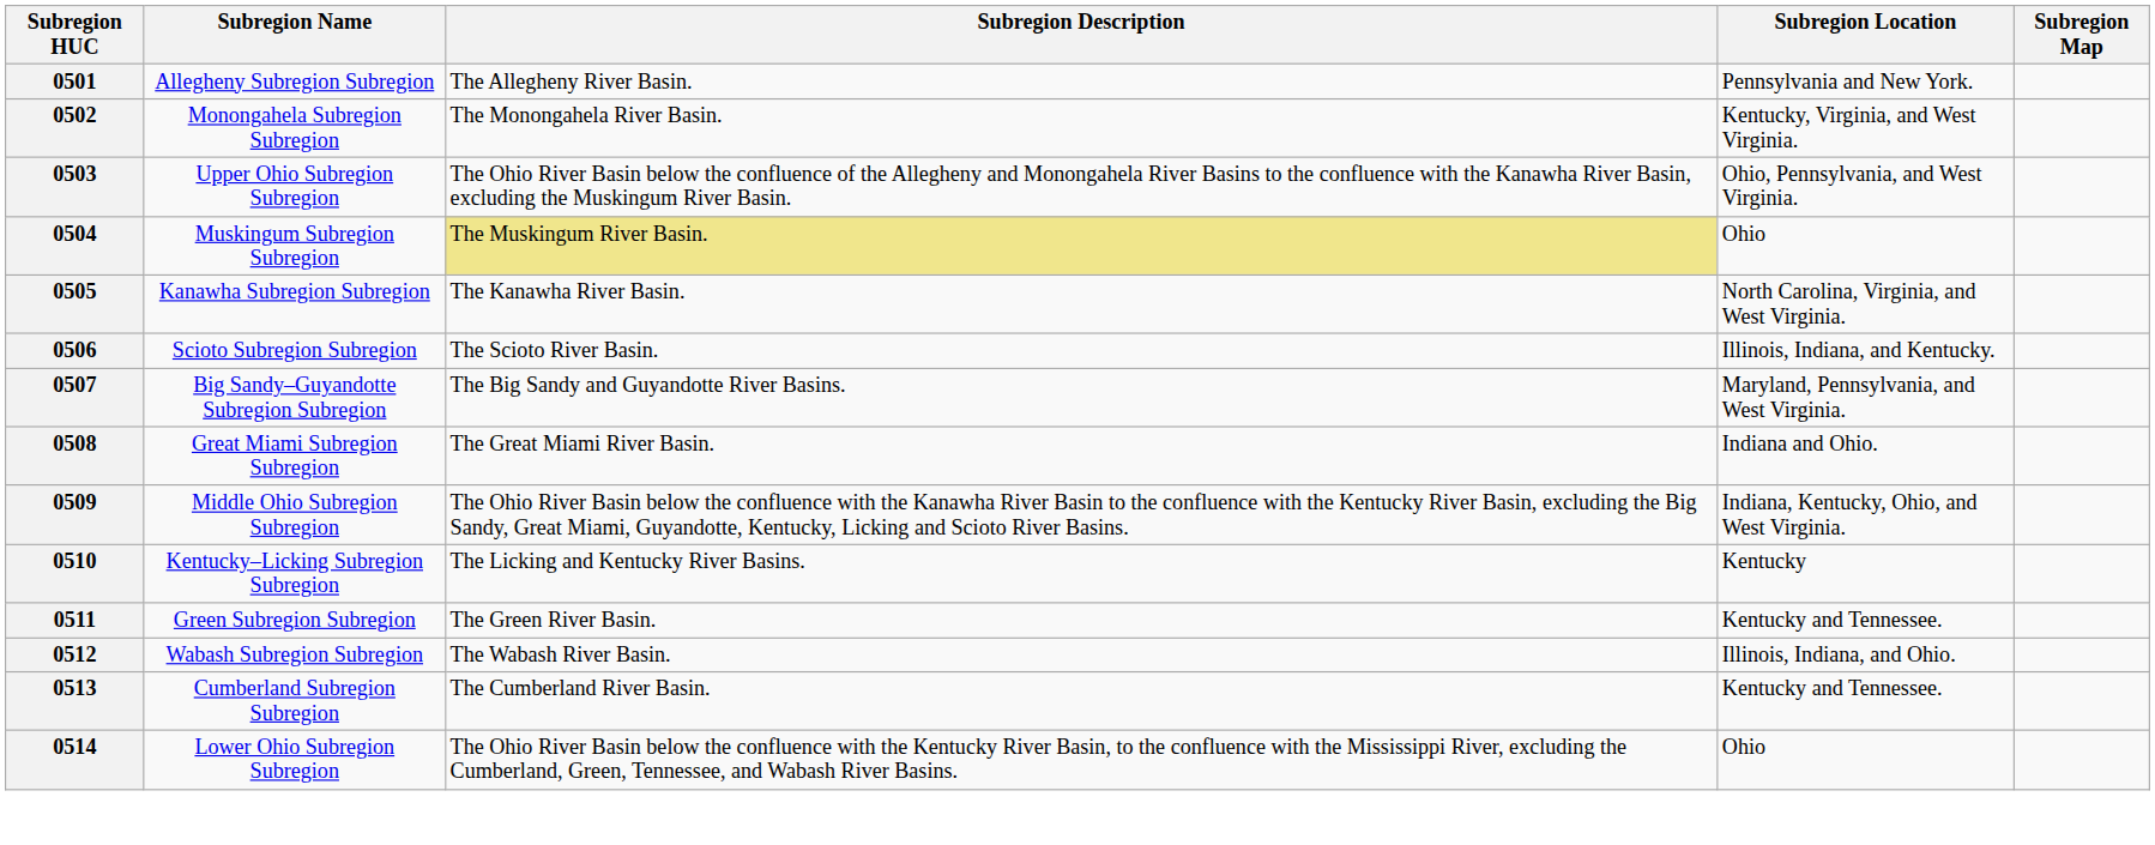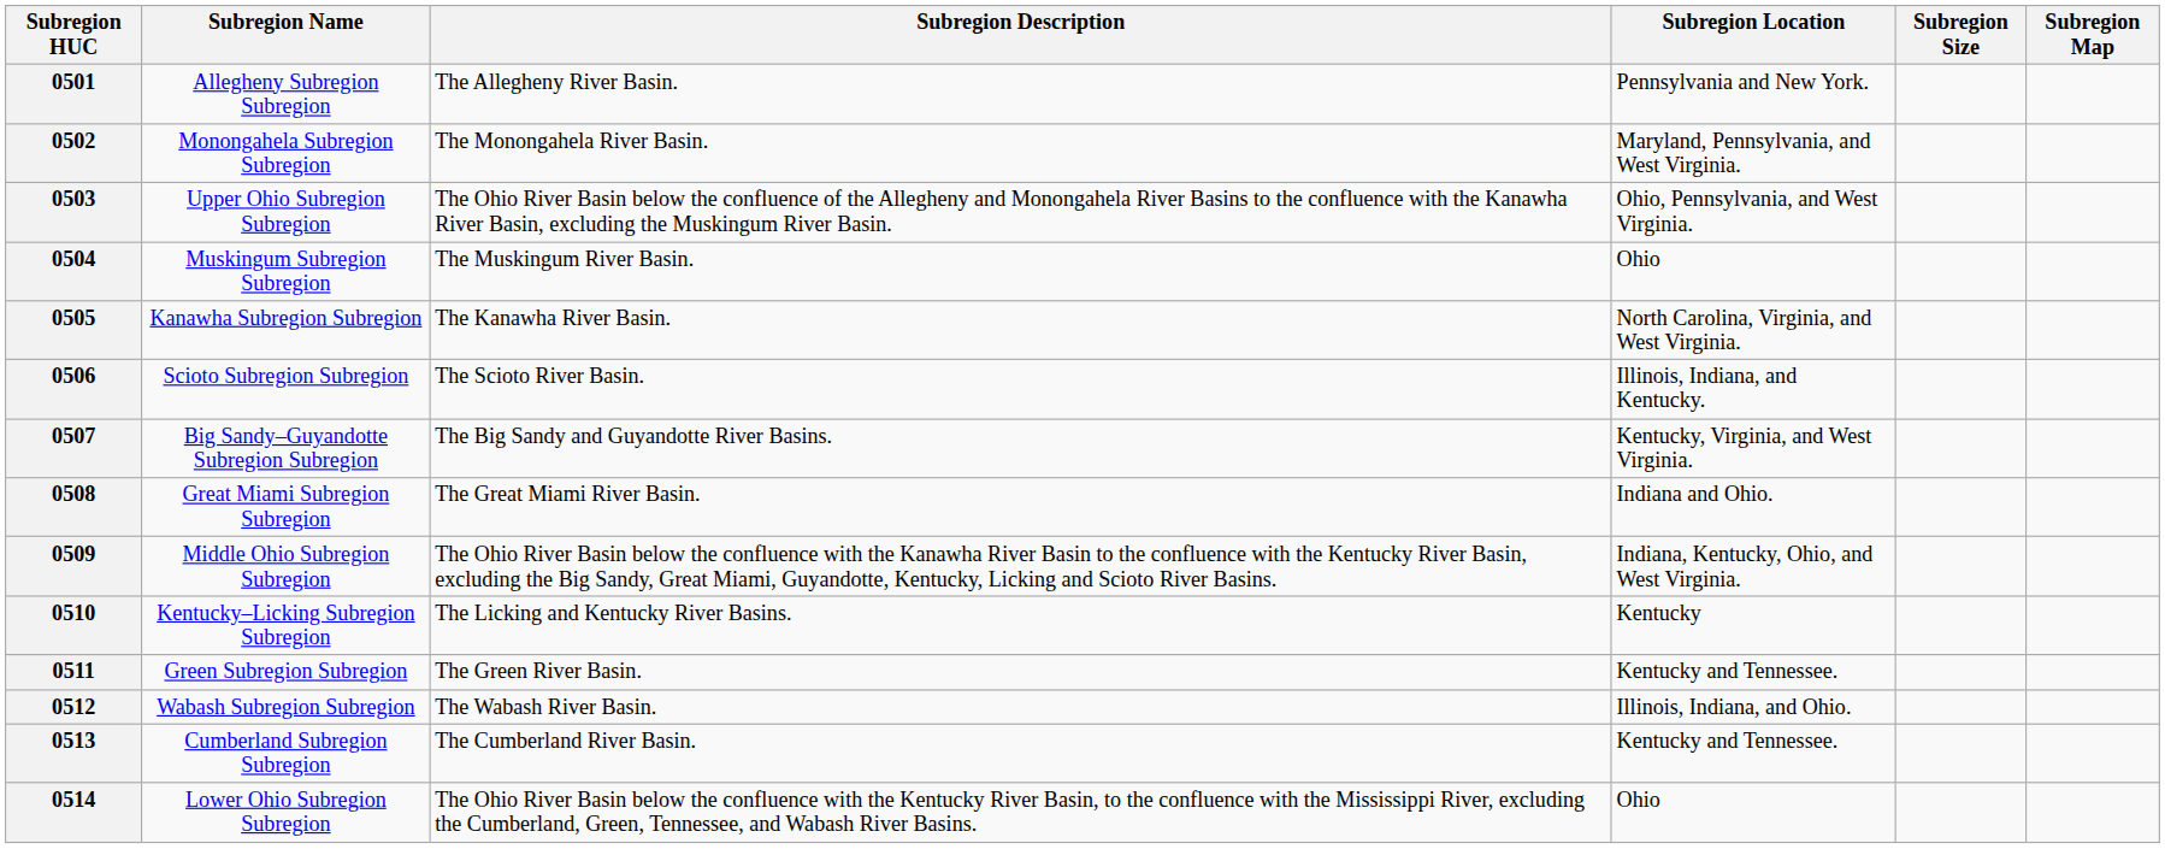 <table class="wikitable" border="1" style="margin: 1em auto 1em auto;">
 <tr valign="top">
 <th scope="col">Subregion HUC</th>
 <th scope="col">Subregion Name</th>
 <th scope="col">Subregion Description</th>
 <th scope="col">Subregion Location</th>
+<th scope="col">Subregion Size</th>
 <th scope="col">Subregion Map</th>
 </tr>
 <tr valign="top">
 <th scope="row">0501</th>
 <td align="center"><a href='#'>Allegheny Subregion Subregion</a></td>
 <td align="left">The Allegheny River Basin.</td>
 <td>Pennsylvania and New York.</td>
+<td align="center"></td>
 <td align="right"></td>
 </tr>
 <tr valign="top">
 <th scope="row">0502</th>
 <td align="center"><a href='#'>Monongahela Subregion Subregion</a></td>
 <td align="left">The Monongahela River Basin.</td>
-<td>Kentucky, Virginia, and West Virginia.</td>
+<td>Maryland, Pennsylvania, and West Virginia.</td>
+<td align="center"></td>
 <td align="right"></td>
 </tr>
 <tr valign="top">
 <th scope="row">0503</th>
 <td align="center"><a href='#'>Upper Ohio Subregion Subregion</a></td>
 <td align="left">The Ohio River Basin below the confluence of the Allegheny and Monongahela River Basins to the confluence with the Kanawha River Basin, excluding the Muskingum River Basin.</td>
 <td>Ohio, Pennsylvania, and West Virginia.</td>
+<td align="center"></td>
 <td align="right"></td>
 </tr>
 <tr valign="top">
 <th scope="row">0504</th>
 <td align="center"><a href='#'>Muskingum Subregion Subregion</a></td>
-<td align="left" style="background: khaki;">The Muskingum River Basin.</td>
+<td align="left">The Muskingum River Basin.</td>
 <td>Ohio</td>
+<td align="center"></td>
 <td align="right"></td>
 </tr>
 <tr valign="top">
 <th scope="row">0505</th>
 <td align="center"><a href='#'>Kanawha Subregion Subregion</a></td>
 <td align="left">The Kanawha River Basin.</td>
 <td>North Carolina, Virginia, and West Virginia.</td>
+<td align="center"></td>
 <td align="right"></td>
 </tr>
 <tr valign="top">
 <th scope="row">0506</th>
 <td align="center"><a href='#'>Scioto Subregion Subregion</a></td>
 <td align="left">The Scioto River Basin.</td>
 <td>Illinois, Indiana, and Kentucky.</td>
+<td align="center"></td>
 <td align="right"></td>
 </tr>
 <tr valign="top">
 <th scope="row">0507</th>
 <td align="center"><a href='#'>Big Sandy–Guyandotte Subregion Subregion</a></td>
 <td align="left">The Big Sandy and Guyandotte River Basins.</td>
-<td>Maryland, Pennsylvania, and West Virginia.</td>
+<td>Kentucky, Virginia, and West Virginia.</td>
+<td align="center"></td>
 <td align="right"></td>
 </tr>
 <tr valign="top">
 <th scope="row">0508</th>
 <td align="center"><a href='#'>Great Miami Subregion Subregion</a></td>
 <td align="left">The Great Miami River Basin.</td>
 <td>Indiana and Ohio.</td>
+<td align="center"></td>
 <td align="right"></td>
 </tr>
 <tr valign="top">
 <th scope="row">0509</th>
 <td align="center"><a href='#'>Middle Ohio Subregion Subregion</a></td>
 <td align="left">The Ohio River Basin below the confluence with the Kanawha River Basin to the confluence with the Kentucky River Basin, excluding the Big Sandy, Great Miami, Guyandotte, Kentucky, Licking and Scioto River Basins.</td>
 <td>Indiana, Kentucky, Ohio, and West Virginia.</td>
+<td align="center"></td>
 <td align="right"></td>
 </tr>
 <tr valign="top">
 <th scope="row">0510</th>
 <td align="center"><a href='#'>Kentucky–Licking Subregion Subregion</a></td>
 <td align="left">The Licking and Kentucky River Basins.</td>
 <td>Kentucky</td>
+<td align="center"></td>
 <td align="right"></td>
 </tr>
 <tr valign="top">
 <th scope="row">0511</th>
 <td align="center"><a href='#'>Green Subregion Subregion</a></td>
 <td align="left">The Green River Basin.</td>
 <td>Kentucky and Tennessee.</td>
+<td align="center"></td>
 <td align="right"></td>
 </tr>
 <tr valign="top">
 <th scope="row">0512</th>
 <td align="center"><a href='#'>Wabash Subregion Subregion</a></td>
 <td align="left">The Wabash River Basin.</td>
 <td>Illinois, Indiana, and Ohio.</td>
+<td align="center"></td>
 <td align="right"></td>
 </tr>
 <tr valign="top">
 <th scope="row">0513</th>
 <td align="center"><a href='#'>Cumberland Subregion Subregion</a></td>
 <td align="left">The Cumberland River Basin.</td>
 <td>Kentucky and Tennessee.</td>
+<td align="center"></td>
 <td align="right"></td>
 </tr>
 <tr valign="top">
 <th scope="row">0514</th>
 <td align="center"><a href='#'>Lower Ohio Subregion Subregion</a></td>
 <td align="left">The Ohio River Basin below the confluence with the Kentucky River Basin, to the confluence with the Mississippi River, excluding the Cumberland, Green, Tennessee, and Wabash River Basins.</td>
 <td>Ohio</td>
+<td align="center"></td>
 <td align="right"></td>
 </tr>
 </table>
